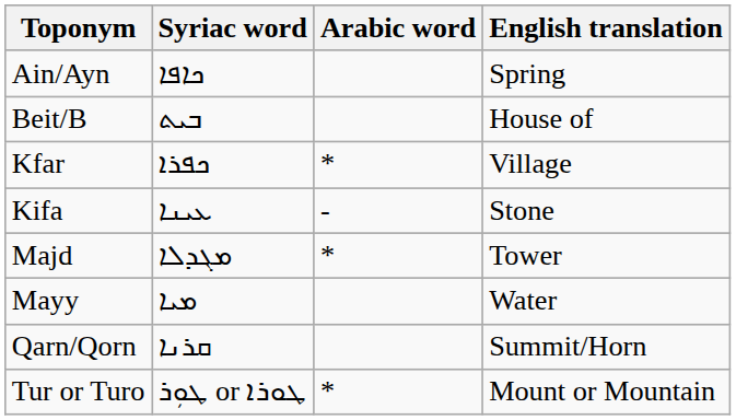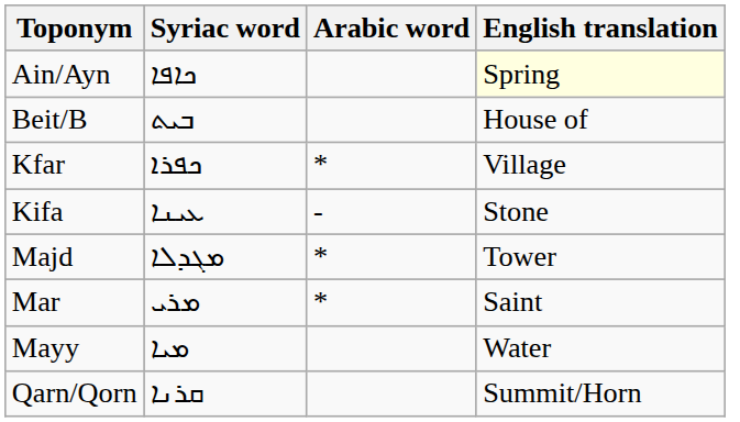 <table class="wikitable">
 <tr>
 <th>Toponym</th>
 <th>Syriac word</th>
 <th>Arabic word</th>
 <th>English translation</th>
 </tr>
 <tr>
 <td>Ain/Ayn</td>
 <td>ܟܐܦܐ</td>
 <td> </td>
-<td>Spring</td>
+<td style="background: lightyellow;">Spring</td>
 </tr>
 <tr>
 <td>Beit/B</td>
 <td>ܒܝܬ</td>
 <td> </td>
 <td>House of</td>
 </tr>
 <tr>
 <td>Kfar</td>
 <td>ܟܦܪܐ</td>
 <td>* </td>
 <td>Village</td>
 </tr>
 <tr>
 <td>Kifa</td>
 <td>ܥܝܢܐ</td>
 <td>-</td>
 <td>Stone</td>
 </tr>
 <tr>
 <td>Majd</td>
 <td>ܡܓܕܠܐ</td>
 <td>* </td>
 <td>Tower</td>
 </tr>
 <tr>
+<td>Mar</td>
+<td>ܡܪܝ</td>
+<td>* </td>
+<td>Saint</td>
+</tr>
+<tr>
 <td>Mayy</td>
 <td>ܡܝܐ</td>
 <td> </td>
 <td>Water</td>
 </tr>
 <tr>
 <td>Qarn/Qorn</td>
 <td>ܩܪܢܐ</td>
 <td> </td>
 <td>Summit/Horn</td>
 </tr>
-<tr>
-<td>Tur or Turo</td>
-<td>ܛܘܼܪ or ܛܘܪܐ</td>
-<td>* </td>
-<td>Mount or Mountain</td>
-</tr>
 </table>
